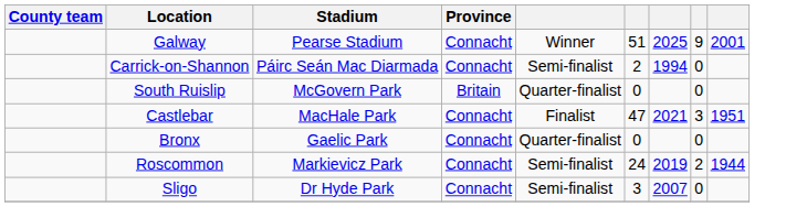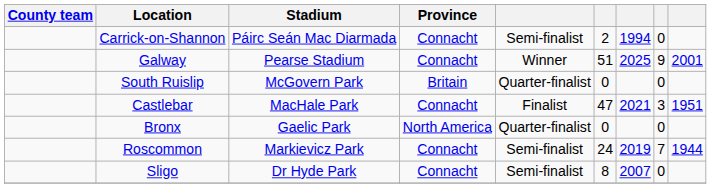 <table class="wikitable sortable" style="text-align:center">
 <tr>
 <th><a href='#'>County team</a></th>
 <th>Location</th>
 <th>Stadium</th>
 <th>Province</th>
 <th></th>
 <th></th>
 <th></th>
 <th></th>
 <th></th>
 </tr>
 <tr>
 <td style="text-align:left"> </td>
+<td><a href='#'>Carrick-on-Shannon</a></td>
+<td><a href='#'>Páirc Seán Mac Diarmada</a></td>
+<td><a href='#'>Connacht</a></td>
+<td>Semi-finalist</td>
+<td>2</td>
+<td><a href='#'>1994</a></td>
+<td>0</td>
+<td></td>
+</tr>
+<tr>
+<td style="text-align:left"> </td>
 <td><a href='#'>Galway</a></td>
 <td><a href='#'>Pearse Stadium</a></td>
 <td><a href='#'>Connacht</a></td>
 <td>Winner</td>
 <td>51</td>
 <td><a href='#'>2025</a></td>
 <td>9</td>
 <td><a href='#'>2001</a></td>
-</tr>
-<tr>
-<td style="text-align:left"> </td>
-<td><a href='#'>Carrick-on-Shannon</a></td>
-<td><a href='#'>Páirc Seán Mac Diarmada</a></td>
-<td><a href='#'>Connacht</a></td>
-<td>Semi-finalist</td>
-<td>2</td>
-<td><a href='#'>1994</a></td>
-<td>0</td>
-<td></td>
 </tr>
 <tr>
 <td style="text-align:left"> </td>
 <td><a href='#'>South Ruislip</a></td>
 <td><a href='#'>McGovern Park</a></td>
 <td><a href='#'>Britain</a></td>
 <td>Quarter-finalist</td>
 <td>0</td>
 <td></td>
 <td>0</td>
 <td></td>
 </tr>
 <tr>
 <td style="text-align:left"> </td>
 <td><a href='#'>Castlebar</a></td>
 <td><a href='#'>MacHale Park</a></td>
 <td><a href='#'>Connacht</a></td>
 <td>Finalist</td>
 <td>47</td>
 <td><a href='#'>2021</a></td>
 <td>3</td>
 <td><a href='#'>1951</a></td>
 </tr>
 <tr>
 <td style="text-align:left"> </td>
 <td><a href='#'>Bronx</a></td>
 <td><a href='#'>Gaelic Park</a></td>
-<td><a href='#'>Connacht</a></td>
+<td><a href='#'>North America</a></td>
 <td>Quarter-finalist</td>
 <td>0</td>
 <td></td>
 <td>0</td>
 <td></td>
 </tr>
 <tr>
 <td style="text-align:left"> </td>
 <td><a href='#'>Roscommon</a></td>
 <td><a href='#'>Markievicz Park</a></td>
 <td><a href='#'>Connacht</a></td>
 <td>Semi-finalist</td>
 <td>24</td>
 <td><a href='#'>2019</a></td>
-<td>2</td>
+<td>7</td>
 <td><a href='#'>1944</a></td>
 </tr>
 <tr>
 <td style="text-align:left"> </td>
 <td><a href='#'>Sligo</a></td>
 <td><a href='#'>Dr Hyde Park</a></td>
 <td><a href='#'>Connacht</a></td>
 <td>Semi-finalist</td>
-<td>3</td>
+<td>8</td>
 <td><a href='#'>2007</a></td>
 <td>0</td>
 <td></td>
 </tr>
 <tr>
 </tr>
 </table>
